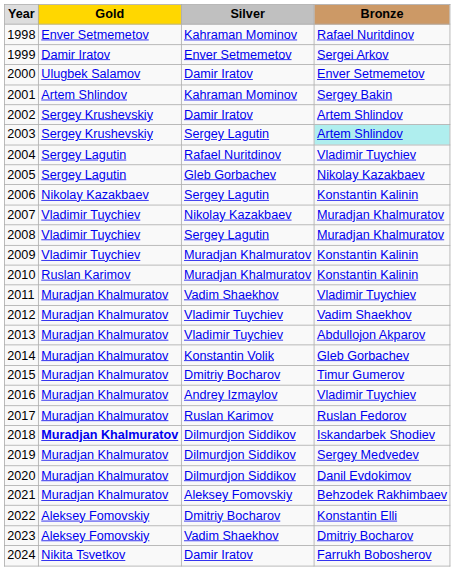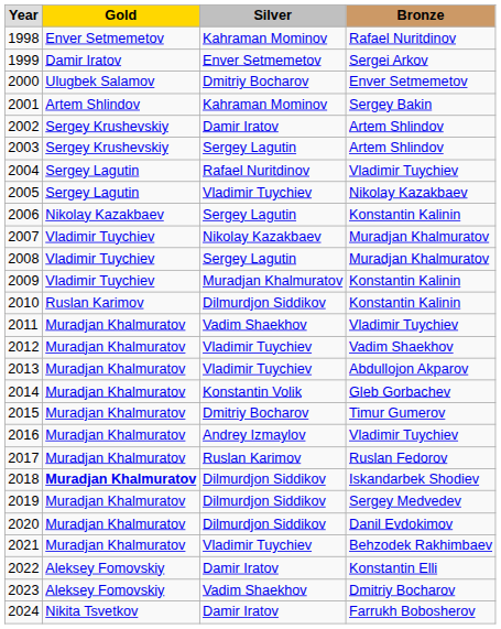 <table class="wikitable" style="text-align:left;">
 <tr>
 <td style="background:#DDDDDD; font-weight:bold; text-align:center;">Year</td>
 <td style="background:gold; font-weight:bold; text-align:center;">Gold</td>
 <td style="background:silver; font-weight:bold; text-align:center;">Silver</td>
 <td style="background:#cc9966; font-weight:bold; text-align:center;">Bronze</td>
 </tr>
 <tr>
 <td>1998</td>
 <td><a href='#'>Enver Setmemetov</a></td>
 <td><a href='#'>Kahraman Mominov</a></td>
 <td><a href='#'>Rafael Nuritdinov</a></td>
 </tr>
 <tr>
 <td>1999</td>
 <td><a href='#'>Damir Iratov</a></td>
 <td><a href='#'>Enver Setmemetov</a></td>
 <td><a href='#'>Sergei Arkov</a></td>
 </tr>
 <tr>
 <td>2000</td>
 <td><a href='#'>Ulugbek Salamov</a></td>
-<td><a href='#'>Damir Iratov</a></td>
+<td><a href='#'>Dmitriy Bocharov</a></td>
 <td><a href='#'>Enver Setmemetov</a></td>
 </tr>
 <tr>
 <td>2001</td>
 <td><a href='#'>Artem Shlindov</a></td>
 <td><a href='#'>Kahraman Mominov</a></td>
 <td><a href='#'>Sergey Bakin</a></td>
 </tr>
 <tr>
 <td>2002</td>
 <td><a href='#'>Sergey Krushevskiy</a></td>
 <td><a href='#'>Damir Iratov</a></td>
 <td><a href='#'>Artem Shlindov</a></td>
 </tr>
 <tr>
 <td>2003</td>
 <td><a href='#'>Sergey Krushevskiy</a></td>
 <td><a href='#'>Sergey Lagutin</a></td>
-<td style="background: paleturquoise;"><a href='#'>Artem Shlindov</a></td>
+<td><a href='#'>Artem Shlindov</a></td>
 </tr>
 <tr>
 <td>2004</td>
 <td><a href='#'>Sergey Lagutin</a></td>
 <td><a href='#'>Rafael Nuritdinov</a></td>
 <td><a href='#'>Vladimir Tuychiev</a></td>
 </tr>
 <tr>
 <td>2005</td>
 <td><a href='#'>Sergey Lagutin</a></td>
-<td><a href='#'>Gleb Gorbachev</a></td>
+<td><a href='#'>Vladimir Tuychiev</a></td>
 <td><a href='#'>Nikolay Kazakbaev</a></td>
 </tr>
 <tr>
 <td>2006</td>
 <td><a href='#'>Nikolay Kazakbaev</a></td>
 <td><a href='#'>Sergey Lagutin</a></td>
 <td><a href='#'>Konstantin Kalinin</a></td>
 </tr>
 <tr>
 <td>2007</td>
 <td><a href='#'>Vladimir Tuychiev</a></td>
 <td><a href='#'>Nikolay Kazakbaev</a></td>
 <td><a href='#'>Muradjan Khalmuratov</a></td>
 </tr>
 <tr>
 <td>2008</td>
 <td><a href='#'>Vladimir Tuychiev</a></td>
 <td><a href='#'>Sergey Lagutin</a></td>
 <td><a href='#'>Muradjan Khalmuratov</a></td>
 </tr>
 <tr>
 <td>2009</td>
 <td><a href='#'>Vladimir Tuychiev</a></td>
 <td><a href='#'>Muradjan Khalmuratov</a></td>
 <td><a href='#'>Konstantin Kalinin</a></td>
 </tr>
 <tr>
 <td>2010</td>
 <td><a href='#'>Ruslan Karimov</a></td>
-<td><a href='#'>Muradjan Khalmuratov</a></td>
+<td><a href='#'>Dilmurdjon Siddikov</a></td>
 <td><a href='#'>Konstantin Kalinin</a></td>
 </tr>
 <tr>
 <td>2011</td>
 <td><a href='#'>Muradjan Khalmuratov</a></td>
 <td><a href='#'>Vadim Shaekhov</a></td>
 <td><a href='#'>Vladimir Tuychiev</a></td>
 </tr>
 <tr>
 <td>2012</td>
 <td><a href='#'>Muradjan Khalmuratov</a></td>
 <td><a href='#'>Vladimir Tuychiev</a></td>
 <td><a href='#'>Vadim Shaekhov</a></td>
 </tr>
 <tr>
 <td>2013</td>
 <td><a href='#'>Muradjan Khalmuratov</a></td>
 <td><a href='#'>Vladimir Tuychiev</a></td>
 <td><a href='#'>Abdullojon Akparov</a></td>
 </tr>
 <tr>
 <td>2014</td>
 <td><a href='#'>Muradjan Khalmuratov</a></td>
 <td><a href='#'>Konstantin Volik</a></td>
 <td><a href='#'>Gleb Gorbachev</a></td>
 </tr>
 <tr>
 <td>2015</td>
 <td><a href='#'>Muradjan Khalmuratov</a></td>
 <td><a href='#'>Dmitriy Bocharov</a></td>
 <td><a href='#'>Timur Gumerov</a></td>
 </tr>
 <tr>
 <td>2016</td>
 <td><a href='#'>Muradjan Khalmuratov</a></td>
 <td><a href='#'>Andrey Izmaylov</a></td>
 <td><a href='#'>Vladimir Tuychiev</a></td>
 </tr>
 <tr>
 <td>2017</td>
 <td><a href='#'>Muradjan Khalmuratov</a></td>
 <td><a href='#'>Ruslan Karimov</a></td>
 <td><a href='#'>Ruslan Fedorov</a></td>
 </tr>
 <tr>
 <td>2018</td>
 <td><strong><a href='#'>Muradjan Khalmuratov</a></strong></td>
 <td><a href='#'>Dilmurdjon Siddikov</a></td>
 <td><a href='#'>Iskandarbek Shodiev</a></td>
 </tr>
 <tr>
 <td>2019</td>
 <td><a href='#'>Muradjan Khalmuratov</a></td>
 <td><a href='#'>Dilmurdjon Siddikov</a></td>
 <td><a href='#'>Sergey Medvedev</a></td>
 </tr>
 <tr>
 <td>2020</td>
 <td><a href='#'>Muradjan Khalmuratov</a></td>
 <td><a href='#'>Dilmurdjon Siddikov</a></td>
 <td><a href='#'>Danil Evdokimov</a></td>
 </tr>
 <tr>
 <td>2021</td>
 <td><a href='#'>Muradjan Khalmuratov</a></td>
-<td><a href='#'>Aleksey Fomovskiy</a></td>
+<td><a href='#'>Vladimir Tuychiev</a></td>
 <td><a href='#'>Behzodek Rakhimbaev</a></td>
 </tr>
 <tr>
 <td>2022</td>
 <td><a href='#'>Aleksey Fomovskiy</a></td>
-<td><a href='#'>Dmitriy Bocharov</a></td>
+<td><a href='#'>Damir Iratov</a></td>
 <td><a href='#'>Konstantin Elli</a></td>
 </tr>
 <tr>
 <td>2023</td>
 <td><a href='#'>Aleksey Fomovskiy</a></td>
 <td><a href='#'>Vadim Shaekhov</a></td>
 <td><a href='#'>Dmitriy Bocharov</a></td>
 </tr>
 <tr>
 <td>2024</td>
 <td><a href='#'>Nikita Tsvetkov</a></td>
 <td><a href='#'>Damir Iratov</a></td>
 <td><a href='#'>Farrukh Bobosherov</a></td>
 </tr>
 </table>
